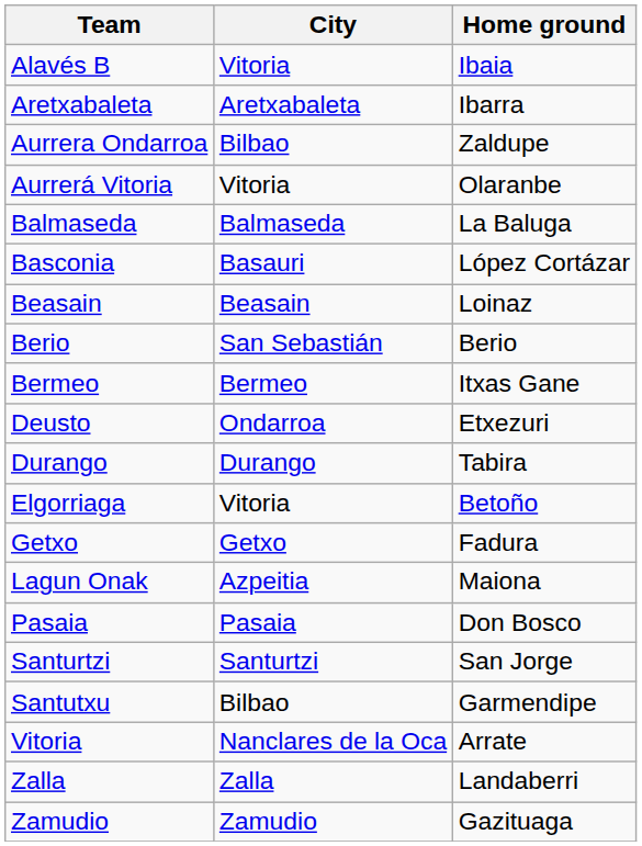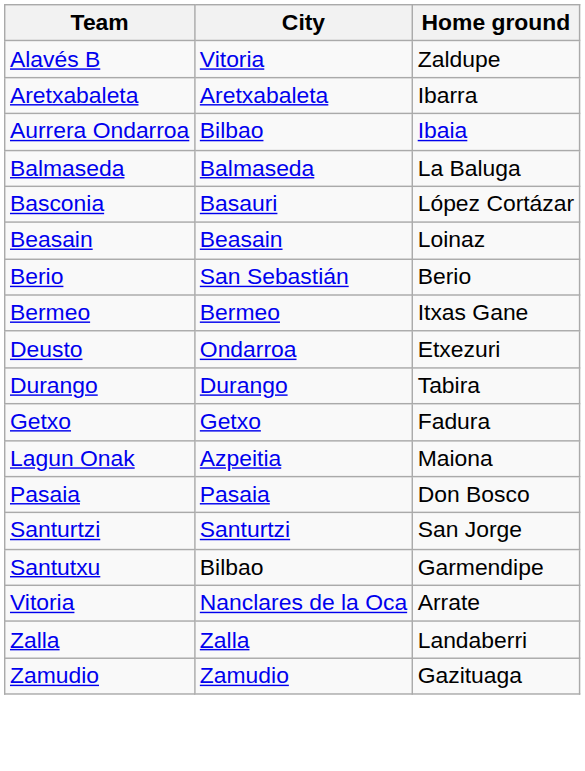 <table class="wikitable sortable">
 <tr>
 <th>Team</th>
 <th>City</th>
 <th>Home ground</th>
 </tr>
 <tr>
 <td><a href='#'>Alavés B</a></td>
 <td><a href='#'>Vitoria</a></td>
-<td><a href='#'>Ibaia</a></td>
+<td>Zaldupe</td>
 </tr>
 <tr>
 <td><a href='#'>Aretxabaleta</a></td>
 <td><a href='#'>Aretxabaleta</a></td>
 <td>Ibarra</td>
 </tr>
 <tr>
 <td><a href='#'>Aurrera Ondarroa</a></td>
 <td><a href='#'>Bilbao</a></td>
-<td>Zaldupe</td>
-</tr>
-<tr>
-<td><a href='#'>Aurrerá Vitoria</a></td>
-<td>Vitoria</td>
-<td>Olaranbe</td>
+<td><a href='#'>Ibaia</a></td>
 </tr>
 <tr>
 <td><a href='#'>Balmaseda</a></td>
 <td><a href='#'>Balmaseda</a></td>
 <td>La Baluga</td>
 </tr>
 <tr>
 <td><a href='#'>Basconia</a></td>
 <td><a href='#'>Basauri</a></td>
 <td>López Cortázar</td>
 </tr>
 <tr>
 <td><a href='#'>Beasain</a></td>
 <td><a href='#'>Beasain</a></td>
 <td>Loinaz</td>
 </tr>
 <tr>
 <td><a href='#'>Berio</a></td>
 <td><a href='#'>San Sebastián</a></td>
 <td>Berio</td>
 </tr>
 <tr>
 <td><a href='#'>Bermeo</a></td>
 <td><a href='#'>Bermeo</a></td>
 <td>Itxas Gane</td>
 </tr>
 <tr>
 <td><a href='#'>Deusto</a></td>
 <td><a href='#'>Ondarroa</a></td>
 <td>Etxezuri</td>
 </tr>
 <tr>
 <td><a href='#'>Durango</a></td>
 <td><a href='#'>Durango</a></td>
 <td>Tabira</td>
-</tr>
-<tr>
-<td><a href='#'>Elgorriaga</a></td>
-<td>Vitoria</td>
-<td><a href='#'>Betoño</a></td>
 </tr>
 <tr>
 <td><a href='#'>Getxo</a></td>
 <td><a href='#'>Getxo</a></td>
 <td>Fadura</td>
 </tr>
 <tr>
 <td><a href='#'>Lagun Onak</a></td>
 <td><a href='#'>Azpeitia</a></td>
 <td>Maiona</td>
 </tr>
 <tr>
 <td><a href='#'>Pasaia</a></td>
 <td><a href='#'>Pasaia</a></td>
 <td>Don Bosco</td>
 </tr>
 <tr>
 <td><a href='#'>Santurtzi</a></td>
 <td><a href='#'>Santurtzi</a></td>
 <td>San Jorge</td>
 </tr>
 <tr>
 <td><a href='#'>Santutxu</a></td>
 <td>Bilbao</td>
 <td>Garmendipe</td>
 </tr>
 <tr>
 <td><a href='#'>Vitoria</a></td>
 <td><a href='#'>Nanclares de la Oca</a></td>
 <td>Arrate</td>
 </tr>
 <tr>
 <td><a href='#'>Zalla</a></td>
 <td><a href='#'>Zalla</a></td>
 <td>Landaberri</td>
 </tr>
 <tr>
 <td><a href='#'>Zamudio</a></td>
 <td><a href='#'>Zamudio</a></td>
 <td>Gazituaga</td>
 </tr>
 </table>
